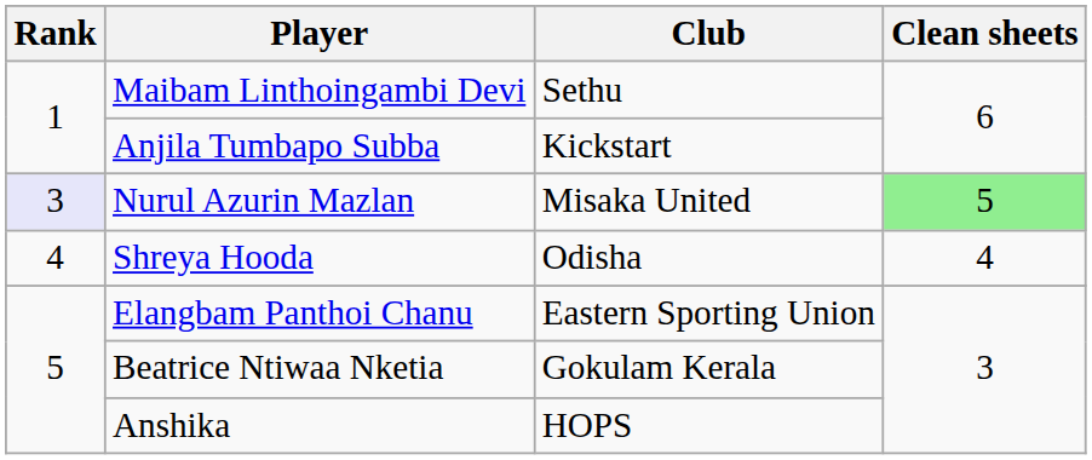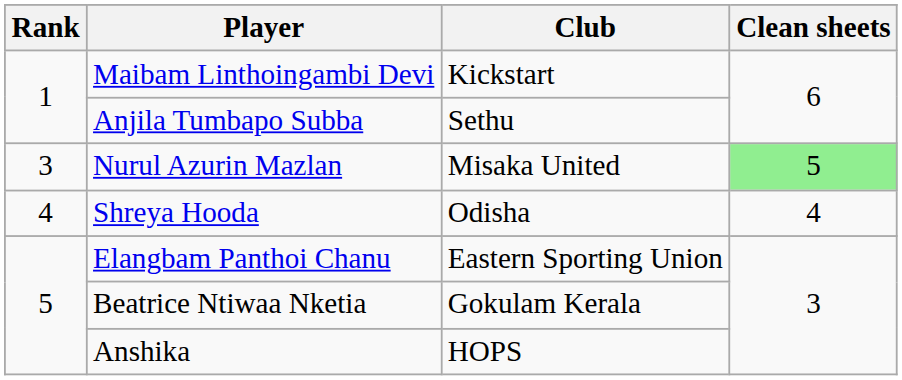 <table class="wikitable sortable" style="text-align:center">
 <tr>
 <th>Rank</th>
 <th>Player</th>
 <th>Club</th>
 <th>Clean sheets</th>
 </tr>
 <tr>
 <td rowspan="2" style="text-align:center">1</td>
 <td style="text-align:left"> <a href='#'>Maibam Linthoingambi Devi</a></td>
-<td style="text-align:left">Sethu</td>
+<td style="text-align:left">Kickstart</td>
 <td rowspan="2" style="text-align:center">6</td>
 </tr>
 <tr>
 <td style="text-align:left"> <a href='#'>Anjila Tumbapo Subba</a></td>
-<td style="text-align:left">Kickstart</td>
+<td style="text-align:left">Sethu</td>
 </tr>
 <tr>
-<td style="background: lavender;">3</td>
+<td>3</td>
 <td style="text-align:left"> <a href='#'>Nurul Azurin Mazlan</a></td>
 <td style="text-align:left">Misaka United</td>
 <td style="background: lightgreen;">5</td>
 </tr>
 <tr>
 <td>4</td>
 <td style="text-align:left"> <a href='#'>Shreya Hooda</a></td>
 <td style="text-align:left">Odisha</td>
 <td>4</td>
 </tr>
 <tr>
 <td rowspan="3" style="text-align:center">5</td>
 <td style="text-align:left"> <a href='#'>Elangbam Panthoi Chanu</a></td>
 <td style="text-align:left">Eastern Sporting Union</td>
 <td rowspan="3" style="text-align:center">3</td>
 </tr>
 <tr>
 <td style="text-align:left"> Beatrice Ntiwaa Nketia</td>
 <td style="text-align:left">Gokulam Kerala</td>
 </tr>
 <tr>
 <td style="text-align:left"> Anshika</td>
 <td style="text-align:left">HOPS</td>
 </tr>
 </table>
